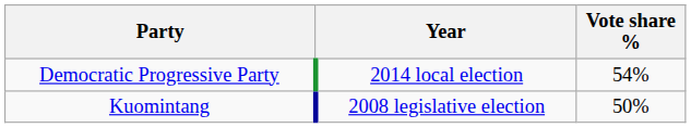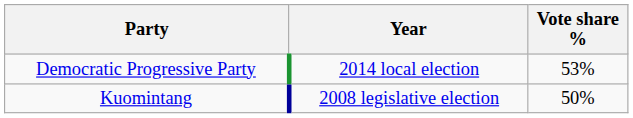 <table class="wikitable" style="text-align:center">
 <tr>
 <th width=240>Party</th>
 <th width=200>Year</th>
 <th width=80>Vote share %</th>
 </tr>
 <tr>
 <td align=center style="border-right:4px solid #1B9431;" align="center"><a href='#'>Democratic Progressive Party</a></td>
 <td><a href='#'>2014 local election</a></td>
-<td>54%</td>
+<td>53%</td>
 </tr>
 <tr>
 <td align=center style="border-right:4px solid #000099;" align="center"><a href='#'>Kuomintang</a></td>
 <td><a href='#'>2008 legislative election</a></td>
 <td>50%</td>
 </tr>
 </table>
